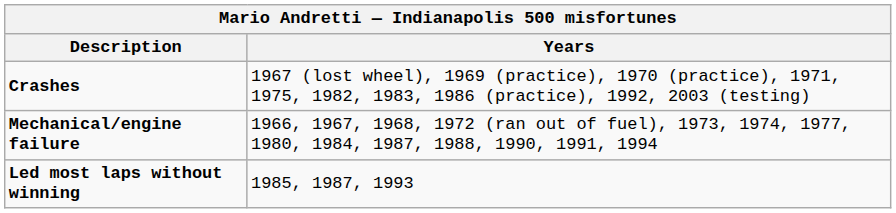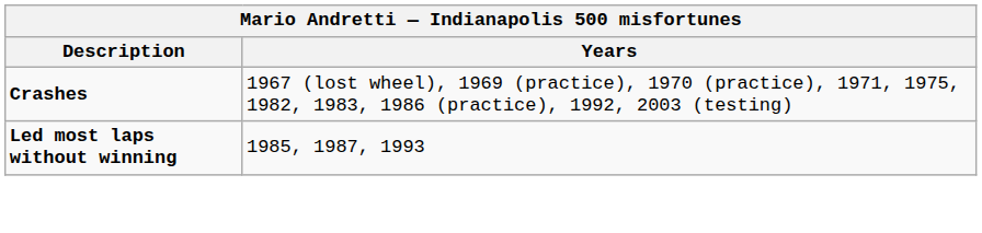 <table class="wikitable" style="font-size:90%;">
 <tr>
 <th colspan="2" style="text-align: center;">Mario Andretti — Indianapolis 500 misfortunes</th>
 </tr>
 <tr>
 <th>Description</th>
 <th>Years</th>
 </tr>
 <tr>
 <td><strong>Crashes</strong></td>
 <td>1967 (lost wheel), 1969 (practice), 1970 (practice), 1971, 1975, 1982, 1983, 1986 (practice), 1992, 2003 (testing)</td>
 </tr>
 <tr>
-<td><strong>Mechanical/engine failure</strong></td>
-<td>1966, 1967, 1968, 1972 (ran out of fuel), 1973, 1974, 1977, 1980, 1984, 1987, 1988, 1990, 1991, 1994</td>
-</tr>
-<tr>
 <td><strong>Led most laps without winning</strong></td>
 <td>1985, 1987, 1993</td>
 </tr>
 </table>
